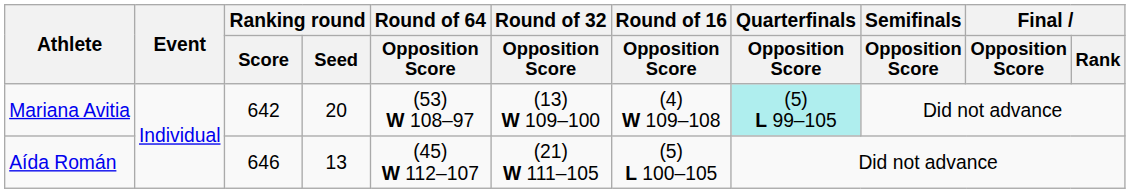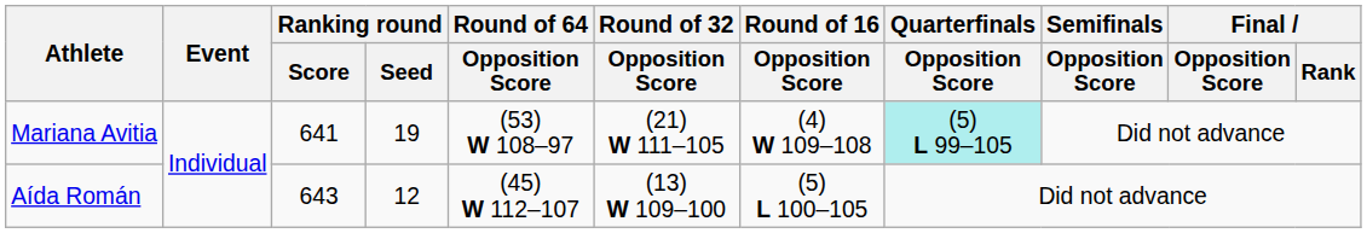 <table class="wikitable" style="font-size:90%">
 <tr>
 <th rowspan="2">Athlete</th>
 <th rowspan="2">Event</th>
 <th colspan="2">Ranking round</th>
 <th>Round of 64</th>
 <th>Round of 32</th>
 <th>Round of 16</th>
 <th>Quarterfinals</th>
 <th>Semifinals</th>
 <th colspan="2">Final / </th>
 </tr>
 <tr style="font-size:95%">
 <th>Score</th>
 <th>Seed</th>
 <th>Opposition<br>Score</th>
 <th>Opposition<br>Score</th>
 <th>Opposition<br>Score</th>
 <th>Opposition<br>Score</th>
 <th>Opposition<br>Score</th>
 <th>Opposition<br>Score</th>
 <th>Rank</th>
 </tr>
 <tr align=center>
 <td align=left><a href='#'>Mariana Avitia</a></td>
 <td align=left rowspan=2><a href='#'>Individual</a></td>
-<td>642</td>
-<td>20</td>
+<td>641</td>
+<td>19</td>
 <td> (53)<br><strong>W</strong> 108–97</td>
-<td> (13)<br><strong>W</strong> 109–100</td>
+<td> (21)<br><strong>W</strong> 111–105</td>
 <td> (4)<br><strong>W</strong> 109–108</td>
 <td style="background: paleturquoise;"> (5)<br><strong>L</strong> 99–105</td>
 <td colspan=3>Did not advance</td>
 </tr>
 <tr align=center>
 <td align=left><a href='#'>Aída Román</a></td>
-<td>646</td>
-<td>13</td>
+<td>643</td>
+<td>12</td>
 <td> (45)<br><strong>W</strong> 112–107</td>
-<td> (21)<br><strong>W</strong> 111–105</td>
+<td> (13)<br><strong>W</strong> 109–100</td>
 <td> (5)<br><strong>L</strong> 100–105</td>
 <td colspan=4>Did not advance</td>
 </tr>
 </table>
